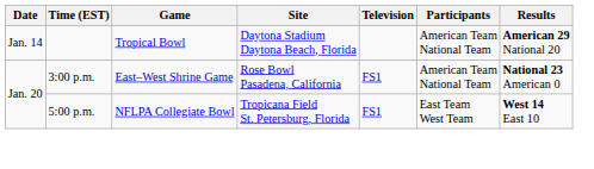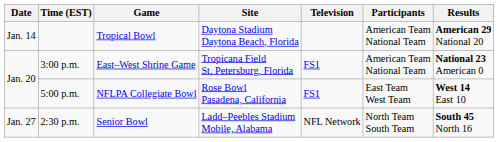 <table class="wikitable" style="font-size:90%">
 <tr>
 <th>Date</th>
 <th>Time (EST)</th>
 <th>Game</th>
 <th>Site</th>
 <th>Television</th>
 <th>Participants</th>
 <th>Results</th>
 </tr>
 <tr>
 <td>Jan. 14</td>
 <td></td>
 <td><a href='#'>Tropical Bowl</a></td>
 <td><a href='#'>Daytona Stadium</a><br><a href='#'>Daytona Beach, Florida</a></td>
 <td></td>
 <td>American Team<br>National Team</td>
 <td><strong>American 29</strong><br>National 20</td>
 </tr>
 <tr>
 <td rowspan=2>Jan. 20</td>
 <td>3:00 p.m.</td>
 <td><a href='#'>East–West Shrine Game</a></td>
-<td><a href='#'>Rose Bowl</a><br><a href='#'>Pasadena, California</a></td>
+<td><a href='#'>Tropicana Field</a><br><a href='#'>St. Petersburg, Florida</a></td>
 <td><a href='#'>FS1</a></td>
 <td>American Team<br>National Team</td>
 <td><strong>National 23</strong><br>American 0</td>
 </tr>
 <tr>
 <td>5:00 p.m.</td>
 <td><a href='#'>NFLPA Collegiate Bowl</a></td>
-<td><a href='#'>Tropicana Field</a><br><a href='#'>St. Petersburg, Florida</a></td>
+<td><a href='#'>Rose Bowl</a><br><a href='#'>Pasadena, California</a></td>
 <td><a href='#'>FS1</a></td>
 <td>East Team<br>West Team</td>
 <td><strong>West 14</strong><br>East 10</td>
 </tr>
+<tr>
+<td style=white-space:norwrap>Jan. 27</td>
+<td>2:30 p.m.</td>
+<td><a href='#'>Senior Bowl</a></td>
+<td><a href='#'>Ladd–Peebles Stadium</a><br><a href='#'>Mobile, Alabama</a></td>
+<td>NFL Network</td>
+<td>North Team<br>South Team</td>
+<td><strong>South 45</strong><br>North 16</td>
+</tr>
 </table>
